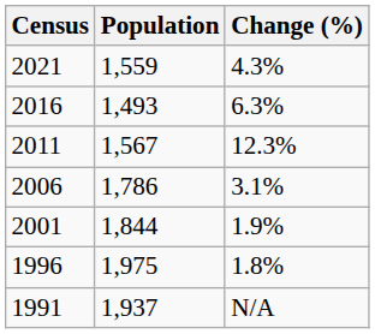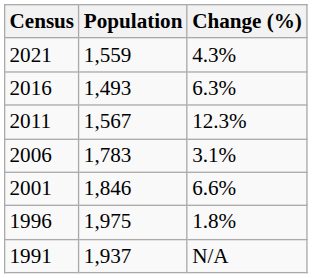 <table class="wikitable">
 <tr>
 <th>Census</th>
 <th>Population</th>
 <th>Change (%)</th>
 </tr>
 <tr>
 <td>2021</td>
 <td>1,559</td>
 <td> 4.3%</td>
 </tr>
 <tr>
 <td>2016</td>
 <td>1,493</td>
 <td> 6.3%</td>
 </tr>
 <tr>
 <td>2011</td>
 <td>1,567</td>
 <td> 12.3%</td>
 </tr>
 <tr>
 <td>2006</td>
-<td>1,786</td>
+<td>1,783</td>
 <td> 3.1%</td>
 </tr>
 <tr>
 <td>2001</td>
-<td>1,844</td>
-<td> 1.9%</td>
+<td>1,846</td>
+<td> 6.6%</td>
 </tr>
 <tr>
 <td>1996</td>
 <td>1,975</td>
 <td> 1.8%</td>
 </tr>
 <tr>
 <td>1991</td>
 <td>1,937</td>
 <td>N/A</td>
 </tr>
 </table>
